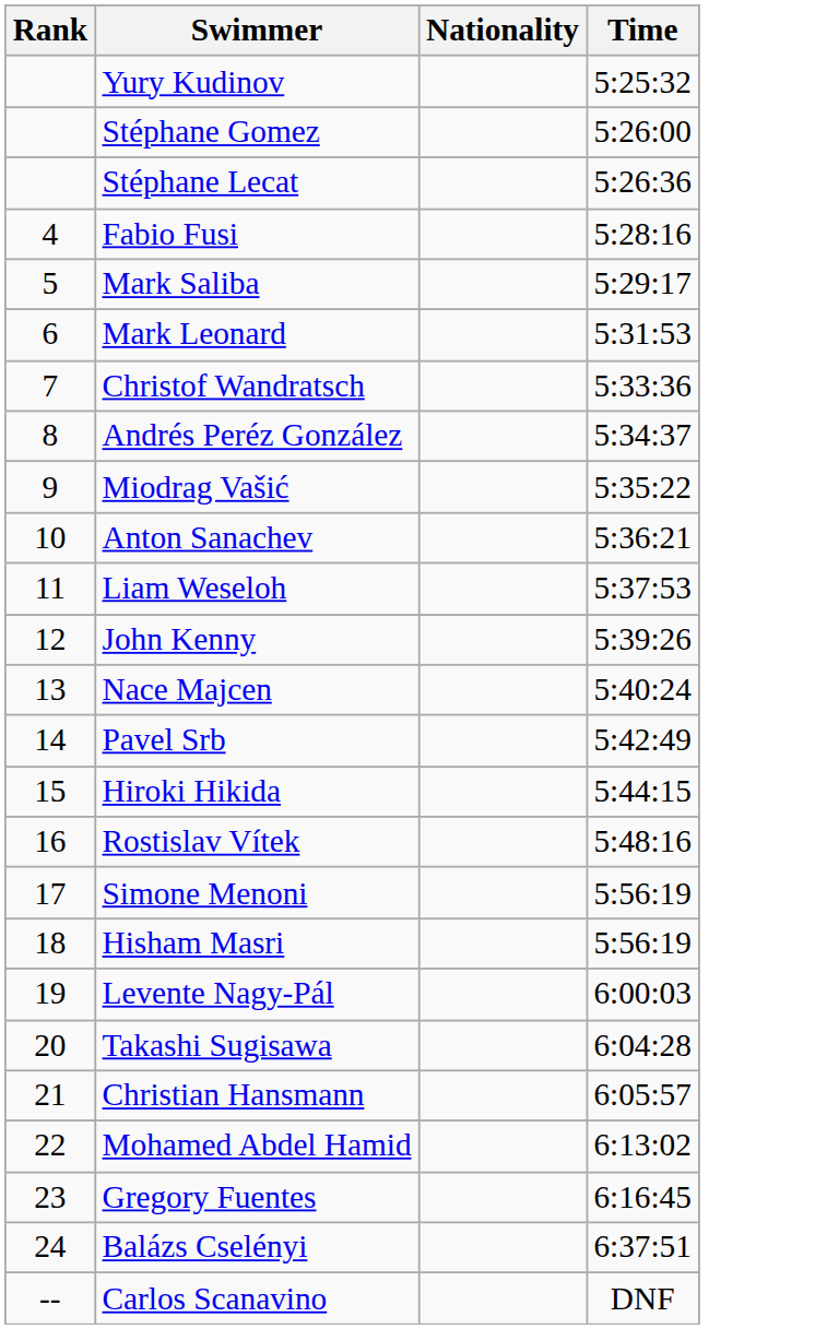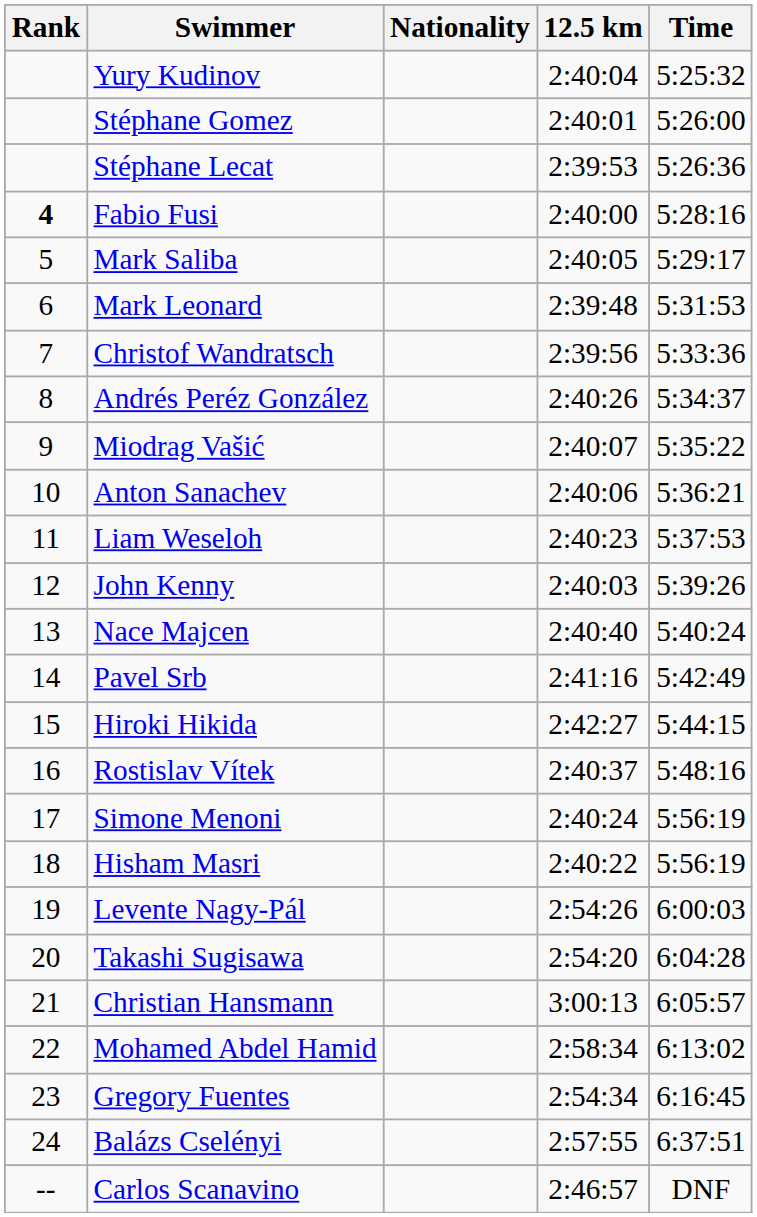 <table class="wikitable" border="1" style="text-align:center">
 <tr>
 <th>Rank</th>
 <th>Swimmer</th>
 <th>Nationality</th>
+<th>12.5 km</th>
 <th>Time</th>
 </tr>
 <tr>
 <td></td>
 <td align=left><a href='#'>Yury Kudinov</a></td>
 <td align=left></td>
+<td>2:40:04</td>
 <td>5:25:32</td>
 </tr>
 <tr>
 <td></td>
 <td align=left><a href='#'>Stéphane Gomez</a></td>
 <td align=left></td>
+<td>2:40:01</td>
 <td>5:26:00</td>
 </tr>
 <tr>
 <td></td>
 <td align=left><a href='#'>Stéphane Lecat</a></td>
 <td align=left></td>
+<td>2:39:53</td>
 <td>5:26:36</td>
 </tr>
 <tr>
-<td>4</td>
+<td><strong>4</strong></td>
 <td align=left><a href='#'>Fabio Fusi</a></td>
 <td align=left></td>
+<td>2:40:00</td>
 <td>5:28:16</td>
 </tr>
 <tr>
 <td>5</td>
 <td align=left><a href='#'>Mark Saliba</a></td>
 <td align=left></td>
+<td>2:40:05</td>
 <td>5:29:17</td>
 </tr>
 <tr>
 <td>6</td>
 <td align=left><a href='#'>Mark Leonard</a></td>
 <td align=left></td>
+<td>2:39:48</td>
 <td>5:31:53</td>
 </tr>
 <tr>
 <td>7</td>
 <td align=left><a href='#'>Christof Wandratsch</a></td>
 <td align=left></td>
+<td>2:39:56</td>
 <td>5:33:36</td>
 </tr>
 <tr>
 <td>8</td>
 <td align=left><a href='#'>Andrés Peréz González</a></td>
 <td align=left></td>
+<td>2:40:26</td>
 <td>5:34:37</td>
 </tr>
 <tr>
 <td>9</td>
 <td align=left><a href='#'>Miodrag Vašić</a></td>
 <td align=left></td>
+<td>2:40:07</td>
 <td>5:35:22</td>
 </tr>
 <tr>
 <td>10</td>
 <td align=left><a href='#'>Anton Sanachev</a></td>
 <td align=left></td>
+<td>2:40:06</td>
 <td>5:36:21</td>
 </tr>
 <tr>
 <td>11</td>
 <td align=left><a href='#'>Liam Weseloh</a></td>
 <td align=left></td>
+<td>2:40:23</td>
 <td>5:37:53</td>
 </tr>
 <tr>
 <td>12</td>
 <td align=left><a href='#'>John Kenny</a></td>
 <td align=left></td>
+<td>2:40:03</td>
 <td>5:39:26</td>
 </tr>
 <tr>
 <td>13</td>
 <td align=left><a href='#'>Nace Majcen</a></td>
 <td align=left></td>
+<td>2:40:40</td>
 <td>5:40:24</td>
 </tr>
 <tr>
 <td>14</td>
 <td align=left><a href='#'>Pavel Srb</a></td>
 <td align=left></td>
+<td>2:41:16</td>
 <td>5:42:49</td>
 </tr>
 <tr>
 <td>15</td>
 <td align=left><a href='#'>Hiroki Hikida</a></td>
 <td align=left></td>
+<td>2:42:27</td>
 <td>5:44:15</td>
 </tr>
 <tr>
 <td>16</td>
 <td align=left><a href='#'>Rostislav Vítek</a></td>
 <td align=left></td>
+<td>2:40:37</td>
 <td>5:48:16</td>
 </tr>
 <tr>
 <td>17</td>
 <td align=left><a href='#'>Simone Menoni</a></td>
 <td align=left></td>
+<td>2:40:24</td>
 <td>5:56:19</td>
 </tr>
 <tr>
 <td>18</td>
 <td align=left><a href='#'>Hisham Masri</a></td>
 <td align=left></td>
+<td>2:40:22</td>
 <td>5:56:19</td>
 </tr>
 <tr>
 <td>19</td>
 <td align=left><a href='#'>Levente Nagy-Pál</a></td>
 <td align=left></td>
+<td>2:54:26</td>
 <td>6:00:03</td>
 </tr>
 <tr>
 <td>20</td>
 <td align=left><a href='#'>Takashi Sugisawa</a></td>
 <td align=left></td>
+<td>2:54:20</td>
 <td>6:04:28</td>
 </tr>
 <tr>
 <td>21</td>
 <td align=left><a href='#'>Christian Hansmann</a></td>
 <td align=left></td>
+<td>3:00:13</td>
 <td>6:05:57</td>
 </tr>
 <tr>
 <td>22</td>
 <td align=left><a href='#'>Mohamed Abdel Hamid</a></td>
 <td align=left></td>
+<td>2:58:34</td>
 <td>6:13:02</td>
 </tr>
 <tr>
 <td>23</td>
 <td align=left><a href='#'>Gregory Fuentes</a></td>
 <td align=left></td>
+<td>2:54:34</td>
 <td>6:16:45</td>
 </tr>
 <tr>
 <td>24</td>
 <td align=left><a href='#'>Balázs Cselényi</a></td>
 <td align=left></td>
+<td>2:57:55</td>
 <td>6:37:51</td>
 </tr>
 <tr>
 <td>--</td>
 <td align=left><a href='#'>Carlos Scanavino</a></td>
 <td align=left></td>
+<td>2:46:57</td>
 <td>DNF</td>
 </tr>
 </table>
